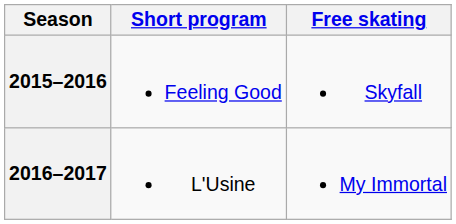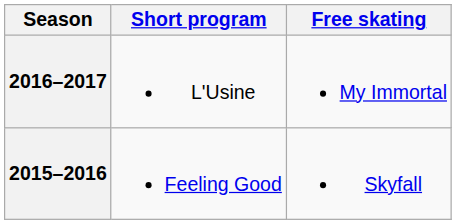 <table class=wikitable style=text-align:center>
 <tr>
 <th>Season</th>
 <th><a href='#'>Short program</a></th>
 <th><a href='#'>Free skating</a></th>
 </tr>
 <tr>
+<th>2016–2017 <br> </th>
+<td><br><ul><li>L'Usine <br></li></ul></td>
+<td><br><ul><li><a href='#'>My Immortal</a> <br></li></ul></td>
+</tr>
+<tr>
 <th>2015–2016 <br> </th>
 <td><br><ul><li><a href='#'>Feeling Good</a> <br></li></ul></td>
 <td><br><ul><li><a href='#'>Skyfall</a> <br></li></ul></td>
 </tr>
-<tr>
-<th>2016–2017 <br> </th>
-<td><br><ul><li>L'Usine <br></li></ul></td>
-<td><br><ul><li><a href='#'>My Immortal</a> <br></li></ul></td>
-</tr>
 </table>
